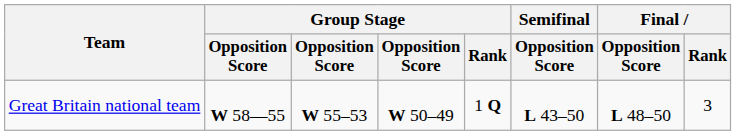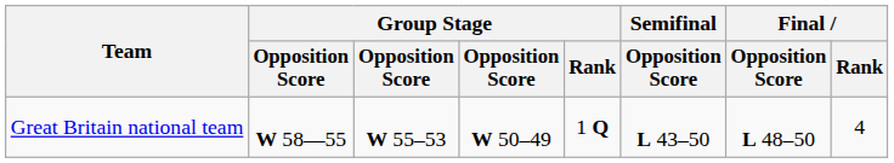 <table class=wikitable style=font-size:90%>
 <tr>
 <th rowspan=2>Team</th>
 <th colspan=4>Group Stage</th>
 <th>Semifinal</th>
 <th colspan=2>Final / </th>
 </tr>
 <tr style=font-size:95%>
 <th>Opposition<br>Score</th>
 <th>Opposition<br>Score</th>
 <th>Opposition<br>Score</th>
 <th>Rank</th>
 <th>Opposition<br>Score</th>
 <th>Opposition<br>Score</th>
 <th>Rank</th>
 </tr>
 <tr align=center>
 <td align=left><a href='#'>Great Britain national team</a></td>
 <td><br><strong>W</strong> 58—55</td>
 <td><br><strong>W</strong> 55–53</td>
 <td><br><strong>W</strong> 50–49</td>
 <td>1 <strong>Q</strong></td>
 <td><br><strong>L</strong> 43–50</td>
 <td><br><strong>L</strong> 48–50</td>
-<td>3</td>
+<td>4</td>
 </tr>
 </table>
